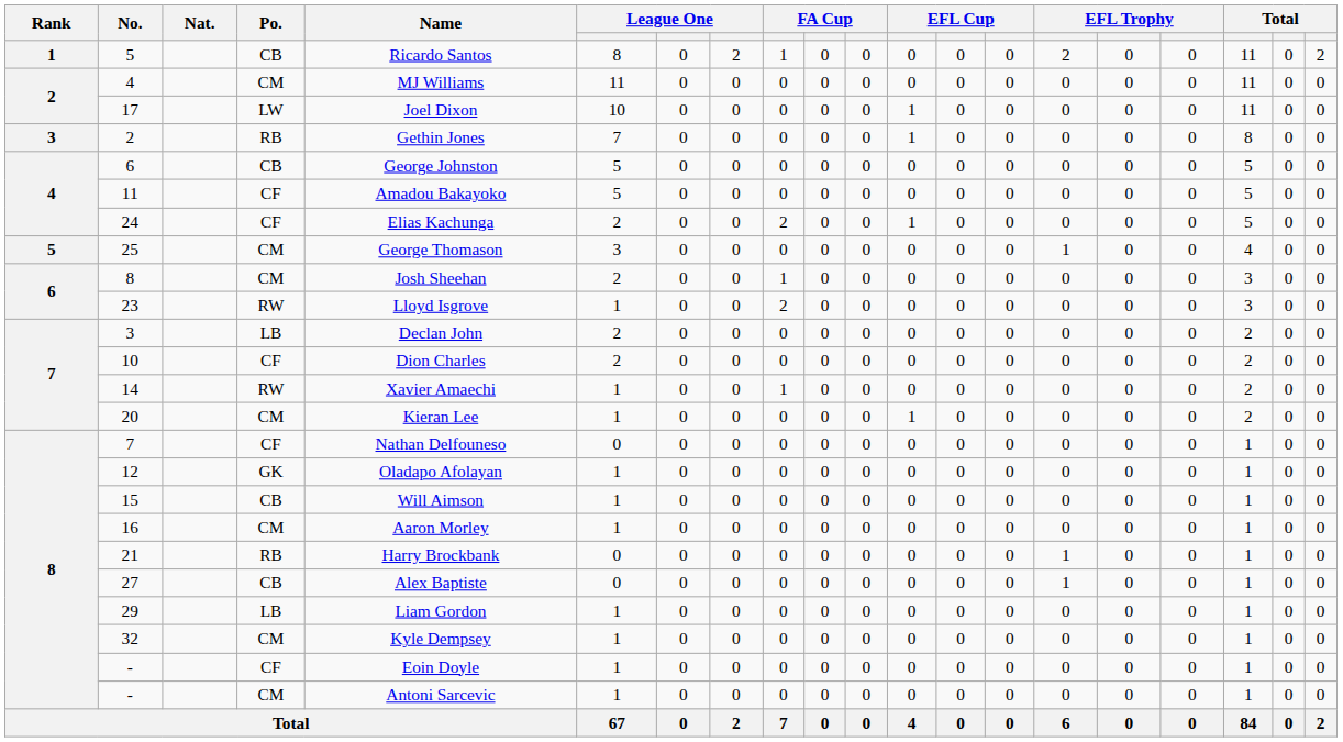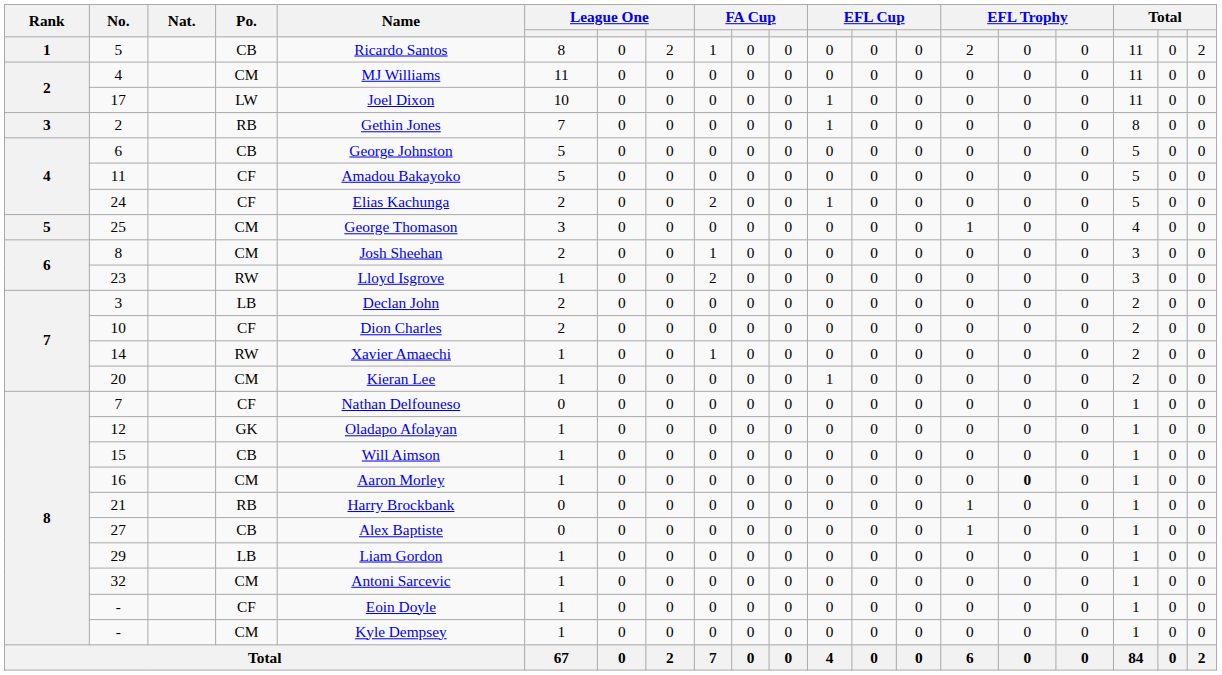 <table class="wikitable" style="text-align:center; font-size:95%; width:95%;">
 <tr>
 <th rowspan=2>Rank</th>
 <th rowspan=2>No.</th>
 <th rowspan=2>Nat.</th>
 <th rowspan=2>Po.</th>
 <th rowspan=2>Name</th>
 <th colspan=3><a href='#'>League One</a></th>
 <th colspan=3><a href='#'>FA Cup</a></th>
 <th colspan=3><a href='#'>EFL Cup</a></th>
 <th colspan=3><a href='#'>EFL Trophy</a></th>
 <th colspan=3>Total</th>
 </tr>
 <tr>
 <th></th>
 <th></th>
 <th></th>
 <th></th>
 <th></th>
 <th></th>
 <th></th>
 <th></th>
 <th></th>
 <th></th>
 <th></th>
 <th></th>
 <th></th>
 <th></th>
 <th></th>
 </tr>
 <tr>
 <th rowspan=1>1</th>
 <td>5</td>
 <td></td>
 <td>CB</td>
 <td><a href='#'>Ricardo Santos</a></td>
 <td>8</td>
 <td>0</td>
 <td>2</td>
 <td>1</td>
 <td>0</td>
 <td>0</td>
 <td>0</td>
 <td>0</td>
 <td>0</td>
 <td>2</td>
 <td>0</td>
 <td>0</td>
 <td>11</td>
 <td>0</td>
 <td>2</td>
 </tr>
 <tr>
 <th rowspan=2>2</th>
 <td>4</td>
 <td></td>
 <td>CM</td>
 <td><a href='#'>MJ Williams</a></td>
 <td>11</td>
 <td>0</td>
 <td>0</td>
 <td>0</td>
 <td>0</td>
 <td>0</td>
 <td>0</td>
 <td>0</td>
 <td>0</td>
 <td>0</td>
 <td>0</td>
 <td>0</td>
 <td>11</td>
 <td>0</td>
 <td>0</td>
 </tr>
 <tr>
 <td>17</td>
 <td></td>
 <td>LW</td>
 <td><a href='#'>Joel Dixon</a></td>
 <td>10</td>
 <td>0</td>
 <td>0</td>
 <td>0</td>
 <td>0</td>
 <td>0</td>
 <td>1</td>
 <td>0</td>
 <td>0</td>
 <td>0</td>
 <td>0</td>
 <td>0</td>
 <td>11</td>
 <td>0</td>
 <td>0</td>
 </tr>
 <tr>
 <th rowspan=1>3</th>
 <td>2</td>
 <td></td>
 <td>RB</td>
 <td><a href='#'>Gethin Jones</a></td>
 <td>7</td>
 <td>0</td>
 <td>0</td>
 <td>0</td>
 <td>0</td>
 <td>0</td>
 <td>1</td>
 <td>0</td>
 <td>0</td>
 <td>0</td>
 <td>0</td>
 <td>0</td>
 <td>8</td>
 <td>0</td>
 <td>0</td>
 </tr>
 <tr>
 <th rowspan=3>4</th>
 <td>6</td>
 <td></td>
 <td>CB</td>
 <td><a href='#'>George Johnston</a></td>
 <td>5</td>
 <td>0</td>
 <td>0</td>
 <td>0</td>
 <td>0</td>
 <td>0</td>
 <td>0</td>
 <td>0</td>
 <td>0</td>
 <td>0</td>
 <td>0</td>
 <td>0</td>
 <td>5</td>
 <td>0</td>
 <td>0</td>
 </tr>
 <tr>
 <td>11</td>
 <td></td>
 <td>CF</td>
 <td><a href='#'>Amadou Bakayoko</a></td>
 <td>5</td>
 <td>0</td>
 <td>0</td>
 <td>0</td>
 <td>0</td>
 <td>0</td>
 <td>0</td>
 <td>0</td>
 <td>0</td>
 <td>0</td>
 <td>0</td>
 <td>0</td>
 <td>5</td>
 <td>0</td>
 <td>0</td>
 </tr>
 <tr>
 <td>24</td>
 <td></td>
 <td>CF</td>
 <td><a href='#'>Elias Kachunga</a></td>
 <td>2</td>
 <td>0</td>
 <td>0</td>
 <td>2</td>
 <td>0</td>
 <td>0</td>
 <td>1</td>
 <td>0</td>
 <td>0</td>
 <td>0</td>
 <td>0</td>
 <td>0</td>
 <td>5</td>
 <td>0</td>
 <td>0</td>
 </tr>
 <tr>
 <th rowspan=1>5</th>
 <td>25</td>
 <td></td>
 <td>CM</td>
 <td><a href='#'>George Thomason</a></td>
 <td>3</td>
 <td>0</td>
 <td>0</td>
 <td>0</td>
 <td>0</td>
 <td>0</td>
 <td>0</td>
 <td>0</td>
 <td>0</td>
 <td>1</td>
 <td>0</td>
 <td>0</td>
 <td>4</td>
 <td>0</td>
 <td>0</td>
 </tr>
 <tr>
 <th rowspan=2>6</th>
 <td>8</td>
 <td></td>
 <td>CM</td>
 <td><a href='#'>Josh Sheehan</a></td>
 <td>2</td>
 <td>0</td>
 <td>0</td>
 <td>1</td>
 <td>0</td>
 <td>0</td>
 <td>0</td>
 <td>0</td>
 <td>0</td>
 <td>0</td>
 <td>0</td>
 <td>0</td>
 <td>3</td>
 <td>0</td>
 <td>0</td>
 </tr>
 <tr>
 <td>23</td>
 <td></td>
 <td>RW</td>
 <td><a href='#'>Lloyd Isgrove</a></td>
 <td>1</td>
 <td>0</td>
 <td>0</td>
 <td>2</td>
 <td>0</td>
 <td>0</td>
 <td>0</td>
 <td>0</td>
 <td>0</td>
 <td>0</td>
 <td>0</td>
 <td>0</td>
 <td>3</td>
 <td>0</td>
 <td>0</td>
 </tr>
 <tr>
 <th rowspan=4>7</th>
 <td>3</td>
 <td></td>
 <td>LB</td>
 <td><a href='#'>Declan John</a></td>
 <td>2</td>
 <td>0</td>
 <td>0</td>
 <td>0</td>
 <td>0</td>
 <td>0</td>
 <td>0</td>
 <td>0</td>
 <td>0</td>
 <td>0</td>
 <td>0</td>
 <td>0</td>
 <td>2</td>
 <td>0</td>
 <td>0</td>
 </tr>
 <tr>
 <td>10</td>
 <td></td>
 <td>CF</td>
 <td><a href='#'>Dion Charles</a></td>
 <td>2</td>
 <td>0</td>
 <td>0</td>
 <td>0</td>
 <td>0</td>
 <td>0</td>
 <td>0</td>
 <td>0</td>
 <td>0</td>
 <td>0</td>
 <td>0</td>
 <td>0</td>
 <td>2</td>
 <td>0</td>
 <td>0</td>
 </tr>
 <tr>
 <td>14</td>
 <td></td>
 <td>RW</td>
 <td><a href='#'>Xavier Amaechi</a></td>
 <td>1</td>
 <td>0</td>
 <td>0</td>
 <td>1</td>
 <td>0</td>
 <td>0</td>
 <td>0</td>
 <td>0</td>
 <td>0</td>
 <td>0</td>
 <td>0</td>
 <td>0</td>
 <td>2</td>
 <td>0</td>
 <td>0</td>
 </tr>
 <tr>
 <td>20</td>
 <td></td>
 <td>CM</td>
 <td><a href='#'>Kieran Lee</a></td>
 <td>1</td>
 <td>0</td>
 <td>0</td>
 <td>0</td>
 <td>0</td>
 <td>0</td>
 <td>1</td>
 <td>0</td>
 <td>0</td>
 <td>0</td>
 <td>0</td>
 <td>0</td>
 <td>2</td>
 <td>0</td>
 <td>0</td>
 </tr>
 <tr>
 <th rowspan=10>8</th>
 <td>7</td>
 <td></td>
 <td>CF</td>
 <td><a href='#'>Nathan Delfouneso</a></td>
 <td>0</td>
 <td>0</td>
 <td>0</td>
 <td>0</td>
 <td>0</td>
 <td>0</td>
 <td>0</td>
 <td>0</td>
 <td>0</td>
 <td>0</td>
 <td>0</td>
 <td>0</td>
 <td>1</td>
 <td>0</td>
 <td>0</td>
 </tr>
 <tr>
 <td>12</td>
 <td></td>
 <td>GK</td>
 <td><a href='#'>Oladapo Afolayan</a></td>
 <td>1</td>
 <td>0</td>
 <td>0</td>
 <td>0</td>
 <td>0</td>
 <td>0</td>
 <td>0</td>
 <td>0</td>
 <td>0</td>
 <td>0</td>
 <td>0</td>
 <td>0</td>
 <td>1</td>
 <td>0</td>
 <td>0</td>
 </tr>
 <tr>
 <td>15</td>
 <td></td>
 <td>CB</td>
 <td><a href='#'>Will Aimson</a></td>
 <td>1</td>
 <td>0</td>
 <td>0</td>
 <td>0</td>
 <td>0</td>
 <td>0</td>
 <td>0</td>
 <td>0</td>
 <td>0</td>
 <td>0</td>
 <td>0</td>
 <td>0</td>
 <td>1</td>
 <td>0</td>
 <td>0</td>
 </tr>
 <tr>
 <td>16</td>
 <td></td>
 <td>CM</td>
 <td><a href='#'>Aaron Morley</a></td>
 <td>1</td>
 <td>0</td>
 <td>0</td>
 <td>0</td>
 <td>0</td>
 <td>0</td>
 <td>0</td>
 <td>0</td>
 <td>0</td>
 <td>0</td>
-<td>0</td>
+<td><strong>0</strong></td>
 <td>0</td>
 <td>1</td>
 <td>0</td>
 <td>0</td>
 </tr>
 <tr>
 <td>21</td>
 <td></td>
 <td>RB</td>
 <td><a href='#'>Harry Brockbank</a></td>
 <td>0</td>
 <td>0</td>
 <td>0</td>
 <td>0</td>
 <td>0</td>
 <td>0</td>
 <td>0</td>
 <td>0</td>
 <td>0</td>
 <td>1</td>
 <td>0</td>
 <td>0</td>
 <td>1</td>
 <td>0</td>
 <td>0</td>
 </tr>
 <tr>
 <td>27</td>
 <td></td>
 <td>CB</td>
 <td><a href='#'>Alex Baptiste</a></td>
 <td>0</td>
 <td>0</td>
 <td>0</td>
 <td>0</td>
 <td>0</td>
 <td>0</td>
 <td>0</td>
 <td>0</td>
 <td>0</td>
 <td>1</td>
 <td>0</td>
 <td>0</td>
 <td>1</td>
 <td>0</td>
 <td>0</td>
 </tr>
 <tr>
 <td>29</td>
 <td></td>
 <td>LB</td>
 <td><a href='#'>Liam Gordon</a></td>
 <td>1</td>
 <td>0</td>
 <td>0</td>
 <td>0</td>
 <td>0</td>
 <td>0</td>
 <td>0</td>
 <td>0</td>
 <td>0</td>
 <td>0</td>
 <td>0</td>
 <td>0</td>
 <td>1</td>
 <td>0</td>
 <td>0</td>
 </tr>
 <tr>
 <td>32</td>
 <td></td>
 <td>CM</td>
-<td><a href='#'>Kyle Dempsey</a></td>
+<td><a href='#'>Antoni Sarcevic</a></td>
 <td>1</td>
 <td>0</td>
 <td>0</td>
 <td>0</td>
 <td>0</td>
 <td>0</td>
 <td>0</td>
 <td>0</td>
 <td>0</td>
 <td>0</td>
 <td>0</td>
 <td>0</td>
 <td>1</td>
 <td>0</td>
 <td>0</td>
 </tr>
 <tr>
 <td>-</td>
 <td></td>
 <td>CF</td>
 <td><a href='#'>Eoin Doyle</a></td>
 <td>1</td>
 <td>0</td>
 <td>0</td>
 <td>0</td>
 <td>0</td>
 <td>0</td>
 <td>0</td>
 <td>0</td>
 <td>0</td>
 <td>0</td>
 <td>0</td>
 <td>0</td>
 <td>1</td>
 <td>0</td>
 <td>0</td>
 </tr>
 <tr>
 <td>-</td>
 <td></td>
 <td>CM</td>
-<td><a href='#'>Antoni Sarcevic</a></td>
+<td><a href='#'>Kyle Dempsey</a></td>
 <td>1</td>
 <td>0</td>
 <td>0</td>
 <td>0</td>
 <td>0</td>
 <td>0</td>
 <td>0</td>
 <td>0</td>
 <td>0</td>
 <td>0</td>
 <td>0</td>
 <td>0</td>
 <td>1</td>
 <td>0</td>
 <td>0</td>
 </tr>
 <tr>
 <th colspan=5>Total</th>
 <th>67</th>
 <th>0</th>
 <th>2</th>
 <th>7</th>
 <th>0</th>
 <th>0</th>
 <th>4</th>
 <th>0</th>
 <th>0</th>
 <th>6</th>
 <th>0</th>
 <th>0</th>
 <th>84</th>
 <th>0</th>
 <th>2</th>
 </tr>
 </table>
